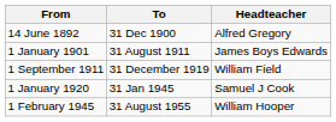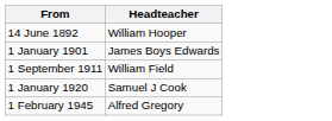 <table class="wikitable">
 <tr>
 <th>From</th>
-<th>To</th>
 <th>Headteacher</th>
 </tr>
 <tr>
 <td>14 June 1892</td>
-<td>31 Dec 1900</td>
-<td>Alfred Gregory</td>
+<td>William Hooper</td>
 </tr>
 <tr>
 <td>1 January 1901</td>
-<td>31 August 1911</td>
 <td>James Boys Edwards</td>
 </tr>
 <tr>
 <td>1 September 1911</td>
-<td>31 December 1919</td>
 <td>William Field</td>
 </tr>
 <tr>
 <td>1 January 1920</td>
-<td>31 Jan 1945</td>
 <td>Samuel J Cook</td>
 </tr>
 <tr>
 <td>1 February 1945</td>
-<td>31 August 1955</td>
-<td>William Hooper</td>
+<td>Alfred Gregory</td>
 </tr>
 </table>
